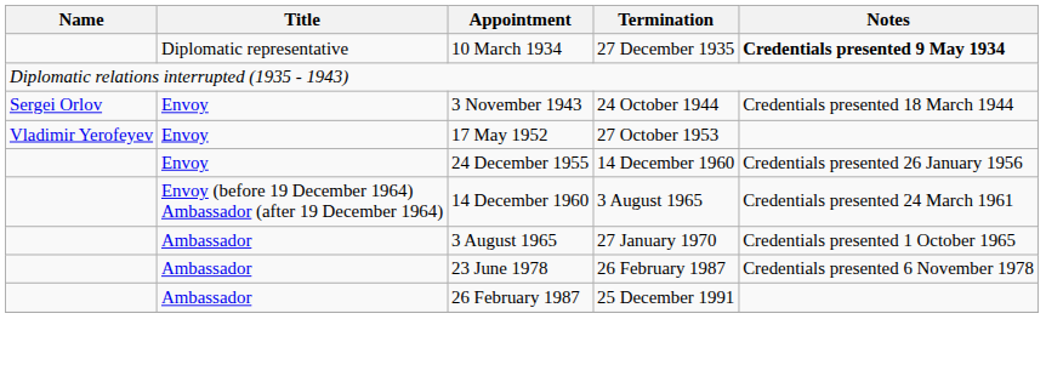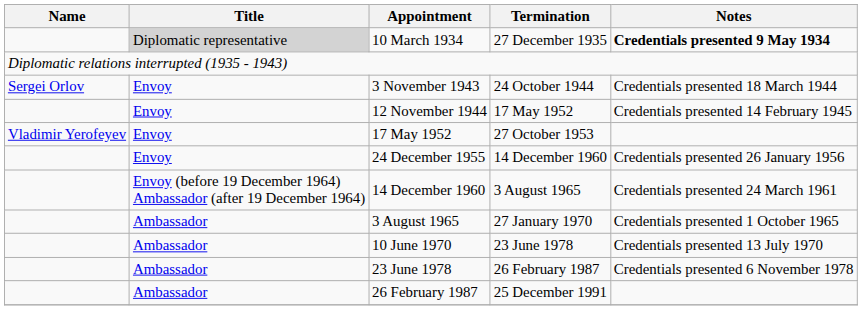 <table class="wikitable">
 <tr valign="middle">
 <th>Name</th>
 <th>Title</th>
 <th>Appointment</th>
 <th>Termination</th>
 <th>Notes</th>
 </tr>
 <tr>
 <td></td>
-<td>Diplomatic representative</td>
+<td style="background: lightgrey;">Diplomatic representative</td>
 <td>10 March 1934</td>
 <td>27 December 1935</td>
 <td><strong>Credentials presented 9 May 1934</strong></td>
 </tr>
 <tr>
 <td colspan="5"><em>Diplomatic relations interrupted (1935 - 1943)</em></td>
 </tr>
 <tr>
 <td><a href='#'>Sergei Orlov</a></td>
 <td><a href='#'>Envoy</a></td>
 <td>3 November 1943</td>
 <td>24 October 1944</td>
 <td>Credentials presented 18 March 1944</td>
+</tr>
+<tr>
+<td></td>
+<td><a href='#'>Envoy</a></td>
+<td>12 November 1944</td>
+<td>17 May 1952</td>
+<td>Credentials presented 14 February 1945</td>
 </tr>
 <tr>
 <td><a href='#'>Vladimir Yerofeyev</a></td>
 <td><a href='#'>Envoy</a></td>
 <td>17 May 1952</td>
 <td>27 October 1953</td>
 <td></td>
 </tr>
 <tr>
 <td></td>
 <td><a href='#'>Envoy</a></td>
 <td>24 December 1955</td>
 <td>14 December 1960</td>
 <td>Credentials presented 26 January 1956</td>
 </tr>
 <tr>
 <td></td>
 <td><a href='#'>Envoy</a> (before 19 December 1964)<br><a href='#'>Ambassador</a> (after 19 December 1964)</td>
 <td>14 December 1960</td>
 <td>3 August 1965</td>
 <td>Credentials presented 24 March 1961</td>
 </tr>
 <tr>
 <td></td>
 <td><a href='#'>Ambassador</a></td>
 <td>3 August 1965</td>
 <td>27 January 1970</td>
 <td>Credentials presented 1 October 1965</td>
 </tr>
 <tr>
 <td></td>
 <td><a href='#'>Ambassador</a></td>
+<td>10 June 1970</td>
+<td>23 June 1978</td>
+<td>Credentials presented 13 July 1970</td>
+</tr>
+<tr>
+<td></td>
+<td><a href='#'>Ambassador</a></td>
 <td>23 June 1978</td>
 <td>26 February 1987</td>
 <td>Credentials presented 6 November 1978</td>
 </tr>
 <tr>
 <td></td>
 <td><a href='#'>Ambassador</a></td>
 <td>26 February 1987</td>
 <td>25 December 1991</td>
 <td></td>
 </tr>
 <tr>
 </tr>
 </table>
